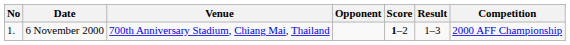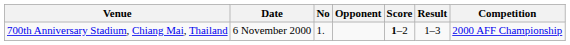 <table class="wikitable" style="font-size:85%;">
 <tr>
+<th>Venue</th>
+<th>Date</th>
 <th>No</th>
-<th>Date</th>
-<th>Venue</th>
 <th>Opponent</th>
 <th>Score</th>
 <th>Result</th>
 <th>Competition</th>
 </tr>
 <tr>
+<td><a href='#'>700th Anniversary Stadium</a>, <a href='#'>Chiang Mai</a>, <a href='#'>Thailand</a></td>
+<td>6 November 2000</td>
 <td>1.</td>
-<td>6 November 2000</td>
-<td><a href='#'>700th Anniversary Stadium</a>, <a href='#'>Chiang Mai</a>, <a href='#'>Thailand</a></td>
 <td></td>
 <td align=center><strong>1</strong>–2</td>
 <td align=center>1–3</td>
 <td><a href='#'>2000 AFF Championship</a></td>
 </tr>
 </table>
